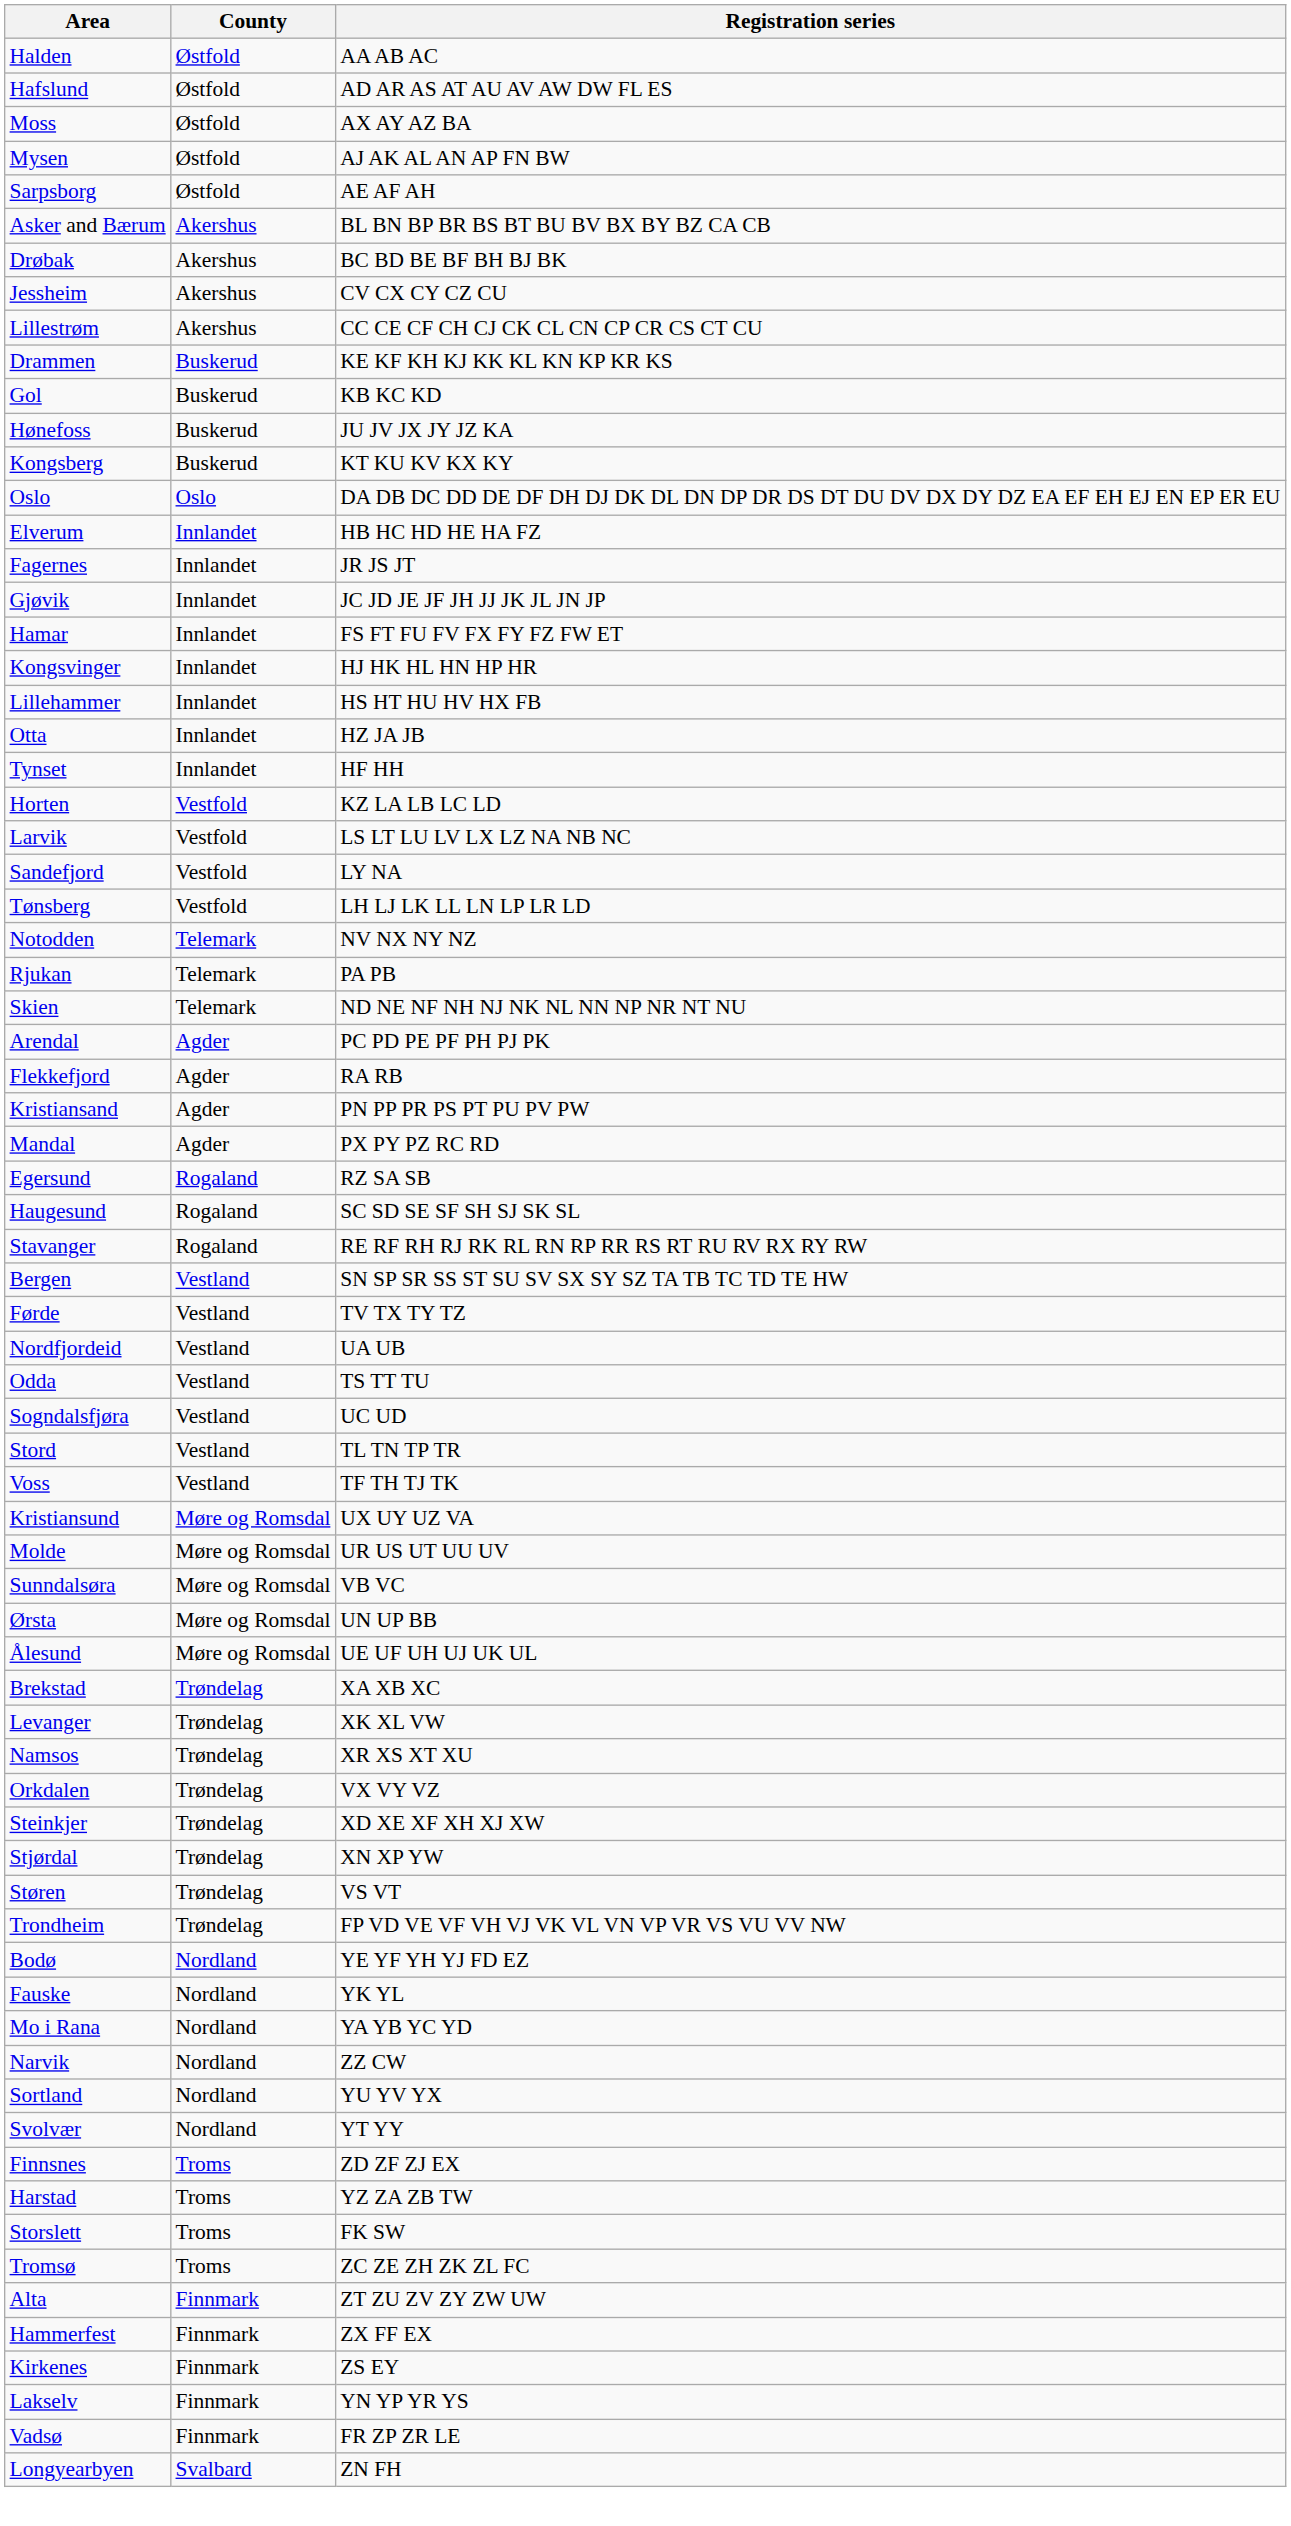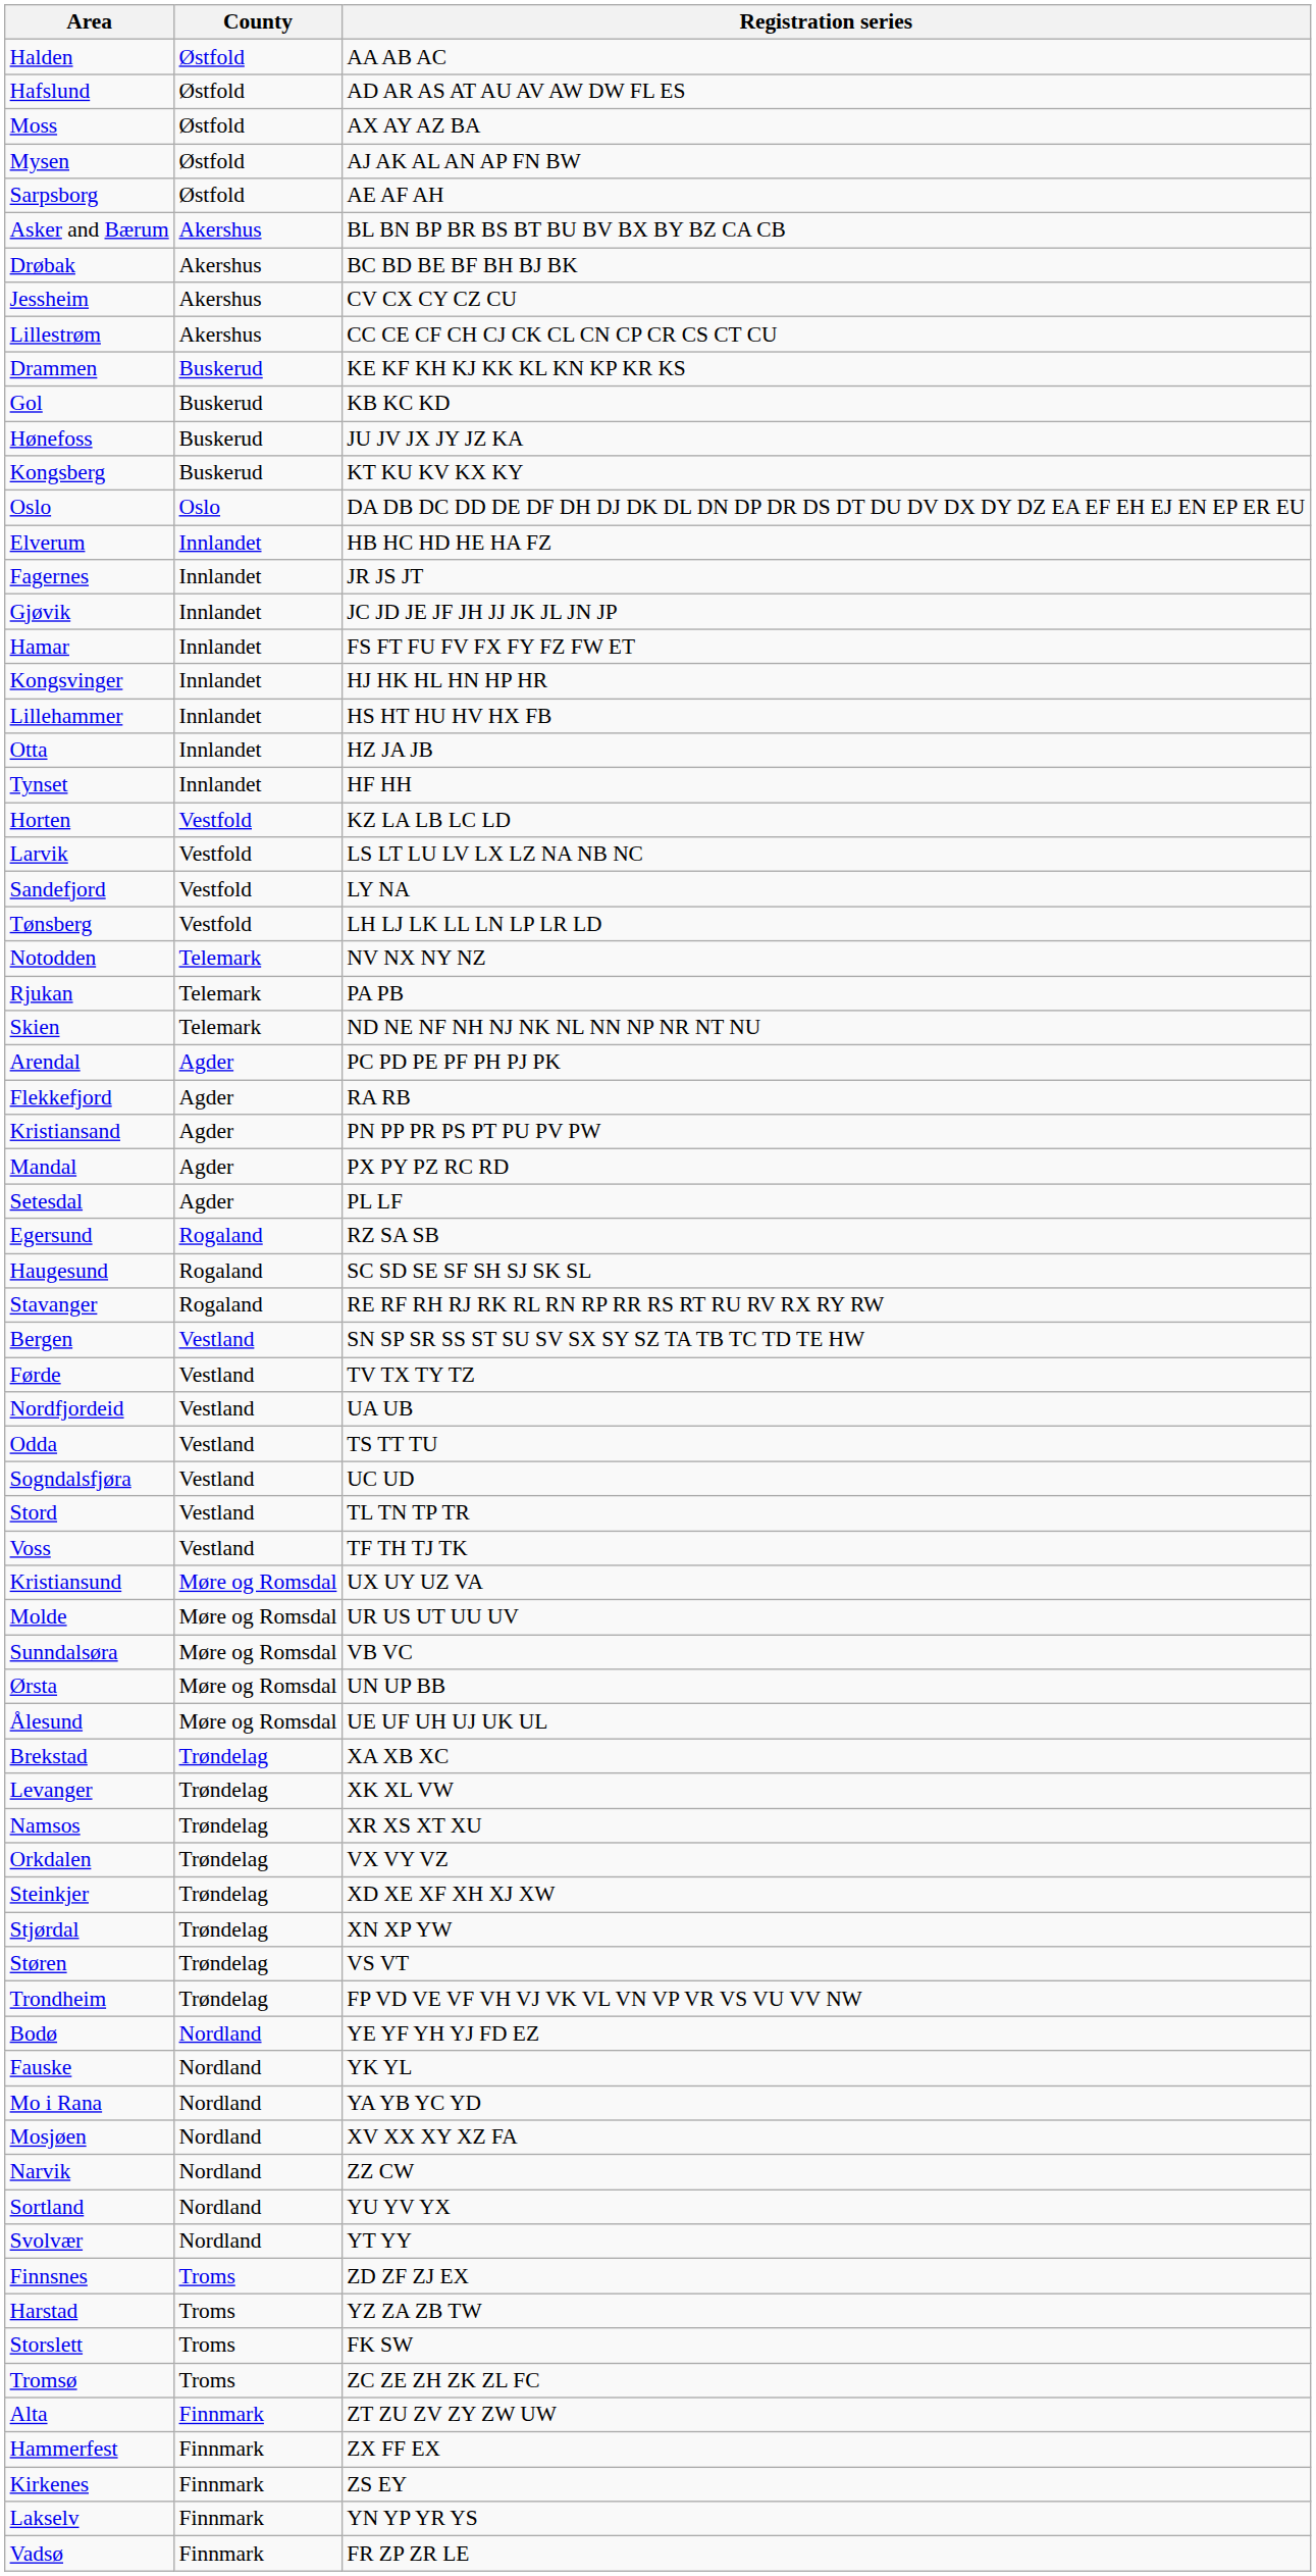 <table class="wikitable sortable">
 <tr>
 <th>Area</th>
 <th>County</th>
 <th>Registration series</th>
 </tr>
 <tr>
 <td><a href='#'>Halden</a></td>
 <td><a href='#'>Østfold</a></td>
 <td>AA AB AC</td>
 </tr>
 <tr>
 <td><a href='#'>Hafslund</a></td>
 <td>Østfold</td>
 <td>AD AR AS AT AU AV AW DW FL ES</td>
 </tr>
 <tr>
 <td><a href='#'>Moss</a></td>
 <td>Østfold</td>
 <td>AX AY AZ BA</td>
 </tr>
 <tr>
 <td><a href='#'>Mysen</a></td>
 <td>Østfold</td>
 <td>AJ AK AL AN AP FN BW</td>
 </tr>
 <tr>
 <td><a href='#'>Sarpsborg</a></td>
 <td>Østfold</td>
 <td>AE AF AH</td>
 </tr>
 <tr>
 <td><a href='#'>Asker</a> and <a href='#'>Bærum</a></td>
 <td><a href='#'>Akershus</a></td>
 <td>BL BN BP BR BS BT BU BV BX BY BZ CA CB</td>
 </tr>
 <tr>
 <td><a href='#'>Drøbak</a></td>
 <td>Akershus</td>
 <td>BC BD BE BF BH BJ BK</td>
 </tr>
 <tr>
 <td><a href='#'>Jessheim</a></td>
 <td>Akershus</td>
 <td>CV CX CY CZ CU</td>
 </tr>
 <tr>
 <td><a href='#'>Lillestrøm</a></td>
 <td>Akershus</td>
 <td>CC CE CF CH CJ CK CL CN CP CR CS CT CU</td>
 </tr>
 <tr>
 <td><a href='#'>Drammen</a></td>
 <td><a href='#'>Buskerud</a></td>
 <td>KE KF KH KJ KK KL KN KP KR KS</td>
 </tr>
 <tr>
 <td><a href='#'>Gol</a></td>
 <td>Buskerud</td>
 <td>KB KC KD</td>
 </tr>
 <tr>
 <td><a href='#'>Hønefoss</a></td>
 <td>Buskerud</td>
 <td>JU JV JX JY JZ KA</td>
 </tr>
 <tr>
 <td><a href='#'>Kongsberg</a></td>
 <td>Buskerud</td>
 <td>KT KU KV KX KY</td>
 </tr>
 <tr>
 <td><a href='#'>Oslo</a></td>
 <td><a href='#'>Oslo</a></td>
 <td>DA DB DC DD DE DF DH DJ DK DL DN DP DR DS DT DU DV DX DY DZ EA EF EH EJ EN EP ER EU</td>
 </tr>
 <tr>
 <td><a href='#'>Elverum</a></td>
 <td><a href='#'>Innlandet</a></td>
 <td>HB HC HD HE HA FZ</td>
 </tr>
 <tr>
 <td><a href='#'>Fagernes</a></td>
 <td>Innlandet</td>
 <td>JR JS JT</td>
 </tr>
 <tr>
 <td><a href='#'>Gjøvik</a></td>
 <td>Innlandet</td>
 <td>JC JD JE JF JH JJ JK JL JN JP</td>
 </tr>
 <tr>
 <td><a href='#'>Hamar</a></td>
 <td>Innlandet</td>
 <td>FS FT FU FV FX FY FZ FW ET</td>
 </tr>
 <tr>
 <td><a href='#'>Kongsvinger</a></td>
 <td>Innlandet</td>
 <td>HJ HK HL HN HP HR</td>
 </tr>
 <tr>
 <td><a href='#'>Lillehammer</a></td>
 <td>Innlandet</td>
 <td>HS HT HU HV HX FB</td>
 </tr>
 <tr>
 <td><a href='#'>Otta</a></td>
 <td>Innlandet</td>
 <td>HZ JA JB</td>
 </tr>
 <tr>
 <td><a href='#'>Tynset</a></td>
 <td>Innlandet</td>
 <td>HF HH</td>
 </tr>
 <tr>
 <td><a href='#'>Horten</a></td>
 <td><a href='#'>Vestfold</a></td>
 <td>KZ LA LB LC LD</td>
 </tr>
 <tr>
 <td><a href='#'>Larvik</a></td>
 <td>Vestfold</td>
 <td>LS LT LU LV LX LZ NA NB NC</td>
 </tr>
 <tr>
 <td><a href='#'>Sandefjord</a></td>
 <td>Vestfold</td>
 <td>LY NA</td>
 </tr>
 <tr>
 <td><a href='#'>Tønsberg</a></td>
 <td>Vestfold</td>
 <td>LH LJ LK LL LN LP LR LD</td>
 </tr>
 <tr>
 <td><a href='#'>Notodden</a></td>
 <td><a href='#'>Telemark</a></td>
 <td>NV NX NY NZ</td>
 </tr>
 <tr>
 <td><a href='#'>Rjukan</a></td>
 <td>Telemark</td>
 <td>PA PB</td>
 </tr>
 <tr>
 <td><a href='#'>Skien</a></td>
 <td>Telemark</td>
 <td>ND NE NF NH NJ NK NL NN NP NR NT NU</td>
 </tr>
 <tr>
 <td><a href='#'>Arendal</a></td>
 <td><a href='#'>Agder</a></td>
 <td>PC PD PE PF PH PJ PK</td>
 </tr>
 <tr>
 <td><a href='#'>Flekkefjord</a></td>
 <td>Agder</td>
 <td>RA RB</td>
 </tr>
 <tr>
 <td><a href='#'>Kristiansand</a></td>
 <td>Agder</td>
 <td>PN PP PR PS PT PU PV PW</td>
 </tr>
 <tr>
 <td><a href='#'>Mandal</a></td>
 <td>Agder</td>
 <td>PX PY PZ RC RD</td>
 </tr>
 <tr>
+<td><a href='#'>Setesdal</a></td>
+<td>Agder</td>
+<td>PL LF</td>
+</tr>
+<tr>
 <td><a href='#'>Egersund</a></td>
 <td><a href='#'>Rogaland</a></td>
 <td>RZ SA SB</td>
 </tr>
 <tr>
 <td><a href='#'>Haugesund</a></td>
 <td>Rogaland</td>
 <td>SC SD SE SF SH SJ SK SL</td>
 </tr>
 <tr>
 <td><a href='#'>Stavanger</a></td>
 <td>Rogaland</td>
 <td>RE RF RH RJ RK RL RN RP RR RS RT RU RV RX RY RW</td>
 </tr>
 <tr>
 <td><a href='#'>Bergen</a></td>
 <td><a href='#'>Vestland</a></td>
 <td>SN SP SR SS ST SU SV SX SY SZ TA TB TC TD TE HW</td>
 </tr>
 <tr>
 <td><a href='#'>Førde</a></td>
 <td>Vestland</td>
 <td>TV TX TY TZ</td>
 </tr>
 <tr>
 <td><a href='#'>Nordfjordeid</a></td>
 <td>Vestland</td>
 <td>UA UB</td>
 </tr>
 <tr>
 <td><a href='#'>Odda</a></td>
 <td>Vestland</td>
 <td>TS TT TU</td>
 </tr>
 <tr>
 <td><a href='#'>Sogndalsfjøra</a></td>
 <td>Vestland</td>
 <td>UC UD</td>
 </tr>
 <tr>
 <td><a href='#'>Stord</a></td>
 <td>Vestland</td>
 <td>TL TN TP TR</td>
 </tr>
 <tr>
 <td><a href='#'>Voss</a></td>
 <td>Vestland</td>
 <td>TF TH TJ TK</td>
 </tr>
 <tr>
 <td><a href='#'>Kristiansund</a></td>
 <td><a href='#'>Møre og Romsdal</a></td>
 <td>UX UY UZ VA</td>
 </tr>
 <tr>
 <td><a href='#'>Molde</a></td>
 <td>Møre og Romsdal</td>
 <td>UR US UT UU UV</td>
 </tr>
 <tr>
 <td><a href='#'>Sunndalsøra</a></td>
 <td>Møre og Romsdal</td>
 <td>VB VC</td>
 </tr>
 <tr>
 <td><a href='#'>Ørsta</a></td>
 <td>Møre og Romsdal</td>
 <td>UN UP BB</td>
 </tr>
 <tr>
 <td><a href='#'>Ålesund</a></td>
 <td>Møre og Romsdal</td>
 <td>UE UF UH UJ UK UL</td>
 </tr>
 <tr>
 <td><a href='#'>Brekstad</a></td>
 <td><a href='#'>Trøndelag</a></td>
 <td>XA XB XC</td>
 </tr>
 <tr>
 <td><a href='#'>Levanger</a></td>
 <td>Trøndelag</td>
 <td>XK XL VW</td>
 </tr>
 <tr>
 <td><a href='#'>Namsos</a></td>
 <td>Trøndelag</td>
 <td>XR XS XT XU</td>
 </tr>
 <tr>
 <td><a href='#'>Orkdalen</a></td>
 <td>Trøndelag</td>
 <td>VX VY VZ</td>
 </tr>
 <tr>
 <td><a href='#'>Steinkjer</a></td>
 <td>Trøndelag</td>
 <td>XD XE XF XH XJ XW</td>
 </tr>
 <tr>
 <td><a href='#'>Stjørdal</a></td>
 <td>Trøndelag</td>
 <td>XN XP YW</td>
 </tr>
 <tr>
 <td><a href='#'>Støren</a></td>
 <td>Trøndelag</td>
 <td>VS VT</td>
 </tr>
 <tr>
 <td><a href='#'>Trondheim</a></td>
 <td>Trøndelag</td>
 <td>FP VD VE VF VH VJ VK VL VN VP VR VS VU VV NW</td>
 </tr>
 <tr>
 <td><a href='#'>Bodø</a></td>
 <td><a href='#'>Nordland</a></td>
 <td>YE YF YH YJ FD EZ</td>
 </tr>
 <tr>
 <td><a href='#'>Fauske</a></td>
 <td>Nordland</td>
 <td>YK YL</td>
 </tr>
 <tr>
 <td><a href='#'>Mo i Rana</a></td>
 <td>Nordland</td>
 <td>YA YB YC YD</td>
 </tr>
 <tr>
+<td><a href='#'>Mosjøen</a></td>
+<td>Nordland</td>
+<td>XV XX XY XZ FA</td>
+</tr>
+<tr>
 <td><a href='#'>Narvik</a></td>
 <td>Nordland</td>
 <td>ZZ CW</td>
 </tr>
 <tr>
 <td><a href='#'>Sortland</a></td>
 <td>Nordland</td>
 <td>YU YV YX</td>
 </tr>
 <tr>
 <td><a href='#'>Svolvær</a></td>
 <td>Nordland</td>
 <td>YT YY</td>
 </tr>
 <tr>
 <td><a href='#'>Finnsnes</a></td>
 <td><a href='#'>Troms</a></td>
 <td>ZD ZF ZJ EX</td>
 </tr>
 <tr>
 <td><a href='#'>Harstad</a></td>
 <td>Troms</td>
 <td>YZ ZA ZB TW</td>
 </tr>
 <tr>
 <td><a href='#'>Storslett</a></td>
 <td>Troms</td>
 <td>FK SW</td>
 </tr>
 <tr>
 <td><a href='#'>Tromsø</a></td>
 <td>Troms</td>
 <td>ZC ZE ZH ZK ZL FC</td>
 </tr>
 <tr>
 <td><a href='#'>Alta</a></td>
 <td><a href='#'>Finnmark</a></td>
 <td>ZT ZU ZV ZY ZW UW</td>
 </tr>
 <tr>
 <td><a href='#'>Hammerfest</a></td>
 <td>Finnmark</td>
 <td>ZX FF EX</td>
 </tr>
 <tr>
 <td><a href='#'>Kirkenes</a></td>
 <td>Finnmark</td>
 <td>ZS EY</td>
 </tr>
 <tr>
 <td><a href='#'>Lakselv</a></td>
 <td>Finnmark</td>
 <td>YN YP YR YS</td>
 </tr>
 <tr>
 <td><a href='#'>Vadsø</a></td>
 <td>Finnmark</td>
 <td>FR ZP ZR LE</td>
 </tr>
-<tr>
-<td><a href='#'>Longyearbyen</a></td>
-<td><a href='#'>Svalbard</a></td>
-<td>ZN FH</td>
-</tr>
 </table>
